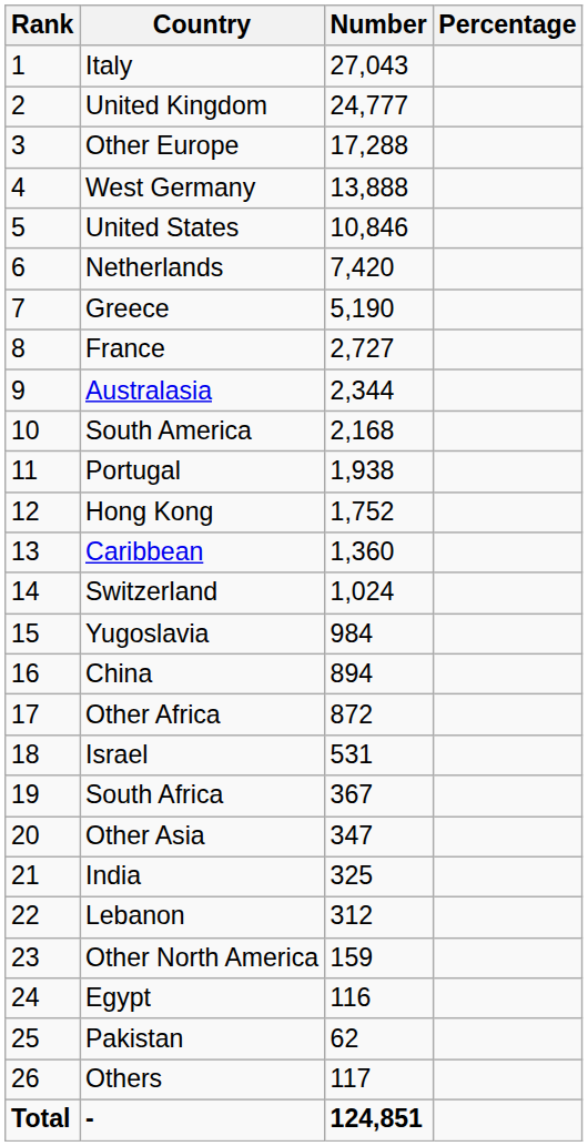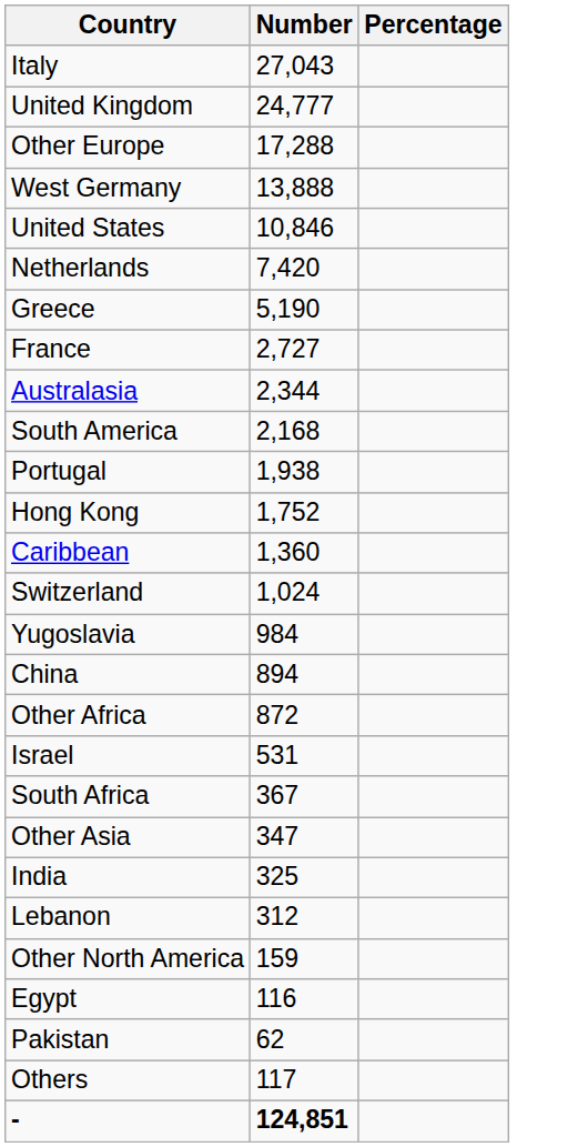 <table class="wikitable sortable">
 <tr>
-<th>Rank</th>
 <th>Country</th>
 <th>Number</th>
 <th>Percentage</th>
 </tr>
 <tr>
-<td>1</td>
 <td>Italy</td>
 <td>27,043</td>
 <td></td>
 </tr>
 <tr>
-<td>2</td>
 <td>United Kingdom</td>
 <td>24,777</td>
 <td></td>
 </tr>
 <tr>
-<td>3</td>
 <td>Other Europe</td>
 <td>17,288</td>
 <td></td>
 </tr>
 <tr>
-<td>4</td>
 <td>West Germany</td>
 <td>13,888</td>
 <td></td>
 </tr>
 <tr>
-<td>5</td>
 <td>United States</td>
 <td>10,846</td>
 <td></td>
 </tr>
 <tr>
-<td>6</td>
 <td>Netherlands</td>
 <td>7,420</td>
 <td></td>
 </tr>
 <tr>
-<td>7</td>
 <td>Greece</td>
 <td>5,190</td>
 <td></td>
 </tr>
 <tr>
-<td>8</td>
 <td>France</td>
 <td>2,727</td>
 <td></td>
 </tr>
 <tr>
-<td>9</td>
 <td><a href='#'>Australasia</a></td>
 <td>2,344</td>
 <td></td>
 </tr>
 <tr>
-<td>10</td>
 <td>South America</td>
 <td>2,168</td>
 <td></td>
 </tr>
 <tr>
-<td>11</td>
 <td>Portugal</td>
 <td>1,938</td>
 <td></td>
 </tr>
 <tr>
-<td>12</td>
 <td>Hong Kong</td>
 <td>1,752</td>
 <td></td>
 </tr>
 <tr>
-<td>13</td>
 <td><a href='#'>Caribbean</a></td>
 <td>1,360</td>
 <td></td>
 </tr>
 <tr>
-<td>14</td>
 <td>Switzerland</td>
 <td>1,024</td>
 <td></td>
 </tr>
 <tr>
-<td>15</td>
 <td>Yugoslavia</td>
 <td>984</td>
 <td></td>
 </tr>
 <tr>
-<td>16</td>
 <td>China</td>
 <td>894</td>
 <td></td>
 </tr>
 <tr>
-<td>17</td>
 <td>Other Africa</td>
 <td>872</td>
 <td></td>
 </tr>
 <tr>
-<td>18</td>
 <td>Israel</td>
 <td>531</td>
 <td></td>
 </tr>
 <tr>
-<td>19</td>
 <td>South Africa</td>
 <td>367</td>
 <td></td>
 </tr>
 <tr>
-<td>20</td>
 <td>Other Asia</td>
 <td>347</td>
 <td></td>
 </tr>
 <tr>
-<td>21</td>
 <td>India</td>
 <td>325</td>
 <td></td>
 </tr>
 <tr>
-<td>22</td>
 <td>Lebanon</td>
 <td>312</td>
 <td></td>
 </tr>
 <tr>
-<td>23</td>
 <td>Other North America</td>
 <td>159</td>
 <td></td>
 </tr>
 <tr>
-<td>24</td>
 <td>Egypt</td>
 <td>116</td>
 <td></td>
 </tr>
 <tr>
-<td>25</td>
 <td>Pakistan</td>
 <td>62</td>
 <td></td>
 </tr>
 <tr>
-<td>26</td>
 <td>Others</td>
 <td>117</td>
 <td></td>
 </tr>
 <tr>
-<td><strong>Total</strong></td>
 <td><strong>-</strong></td>
 <td><strong>124,851</strong></td>
 <td><strong></strong></td>
 </tr>
 </table>
